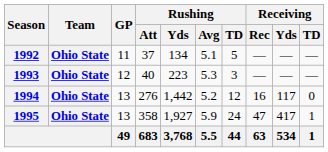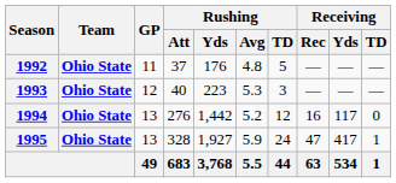 <table class="wikitable" style="text-align:center;">
 <tr>
 <th rowspan="2">Season</th>
 <th rowspan="2">Team</th>
 <th rowspan="2">GP</th>
 <th colspan="4">Rushing</th>
 <th colspan="3">Receiving</th>
 </tr>
 <tr>
 <th>Att</th>
 <th>Yds</th>
 <th>Avg</th>
 <th>TD</th>
 <th>Rec</th>
 <th>Yds</th>
 <th>TD</th>
 </tr>
 <tr>
 <th><a href='#'>1992</a></th>
 <th><a href='#'>Ohio State</a></th>
 <td>11</td>
 <td>37</td>
-<td>134</td>
-<td>5.1</td>
+<td>176</td>
+<td>4.8</td>
 <td>5</td>
 <td>—</td>
 <td>—</td>
 <td>—</td>
 </tr>
 <tr>
 <th><a href='#'>1993</a></th>
 <th><a href='#'>Ohio State</a></th>
 <td>12</td>
 <td>40</td>
 <td>223</td>
 <td>5.3</td>
 <td>3</td>
 <td>—</td>
 <td>—</td>
 <td>—</td>
 </tr>
 <tr>
 <th><a href='#'>1994</a></th>
 <th><a href='#'>Ohio State</a></th>
 <td>13</td>
 <td>276</td>
 <td>1,442</td>
 <td>5.2</td>
 <td>12</td>
 <td>16</td>
 <td>117</td>
 <td>0</td>
 </tr>
 <tr>
 <th><a href='#'>1995</a></th>
 <th><a href='#'>Ohio State</a></th>
 <td>13</td>
-<td>358</td>
+<td>328</td>
 <td>1,927</td>
 <td>5.9</td>
 <td>24</td>
 <td>47</td>
 <td>417</td>
 <td>1</td>
 </tr>
 <tr>
 <th colspan="2"></th>
 <th>49</th>
 <th>683</th>
 <th>3,768</th>
 <th>5.5</th>
 <th>44</th>
 <th>63</th>
 <th>534</th>
 <th>1</th>
 </tr>
 </table>
